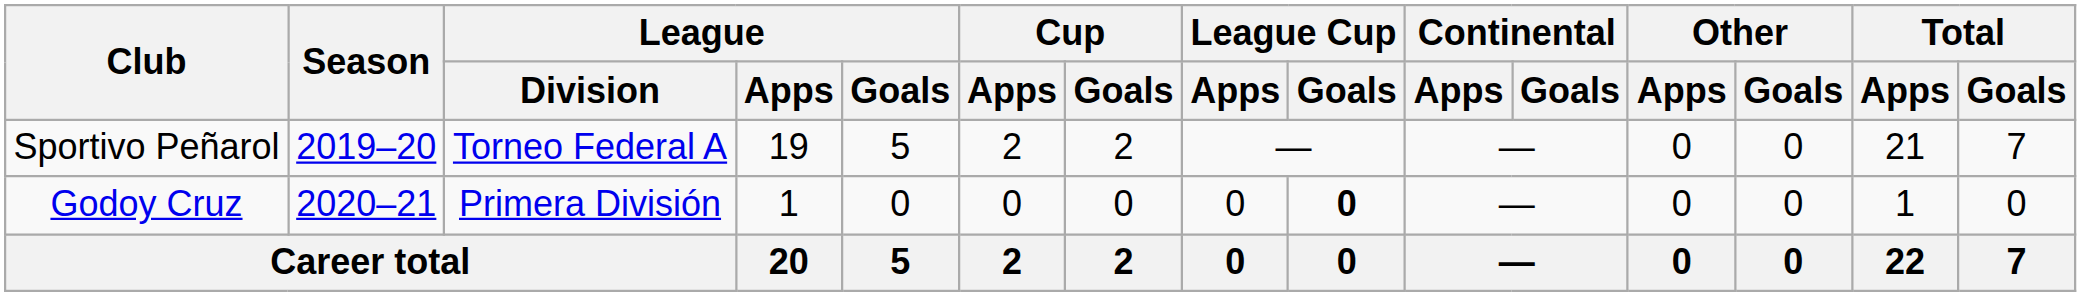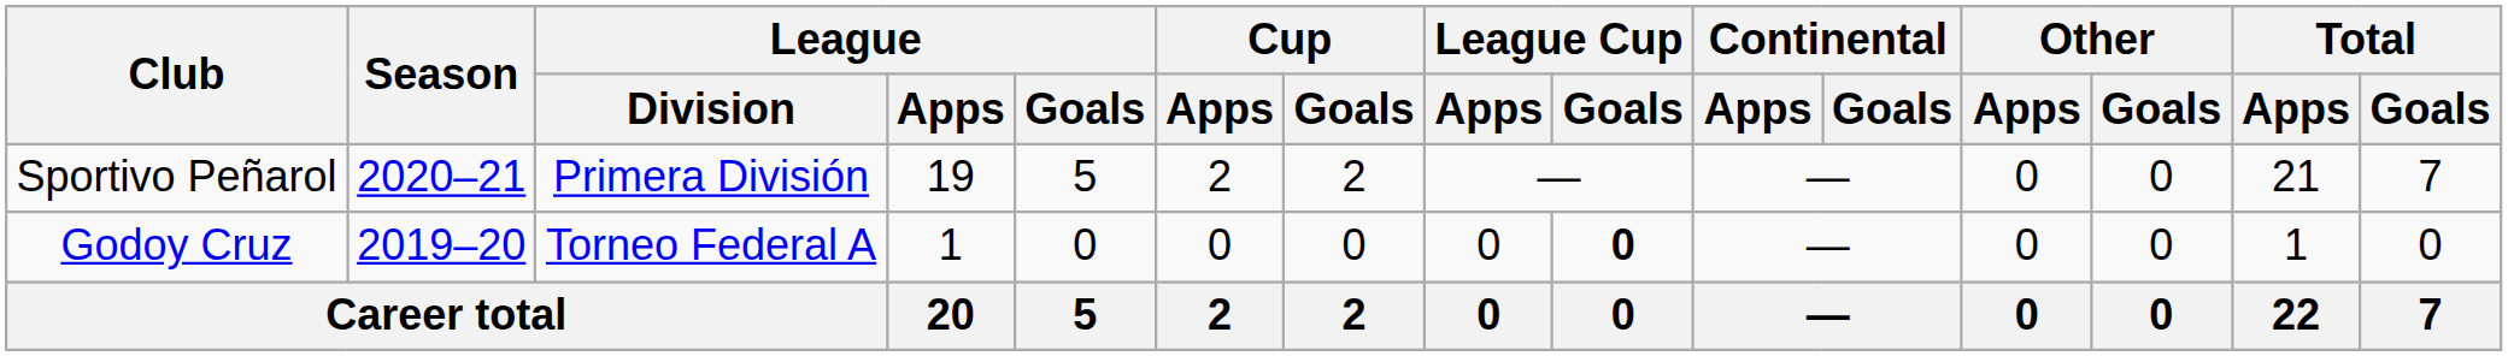 <table class="wikitable" style="text-align:center">
 <tr>
 <th rowspan="2">Club</th>
 <th rowspan="2">Season</th>
 <th colspan="3">League</th>
 <th colspan="2">Cup</th>
 <th colspan="2">League Cup</th>
 <th colspan="2">Continental</th>
 <th colspan="2">Other</th>
 <th colspan="2">Total</th>
 </tr>
 <tr>
 <th>Division</th>
 <th>Apps</th>
 <th>Goals</th>
 <th>Apps</th>
 <th>Goals</th>
 <th>Apps</th>
 <th>Goals</th>
 <th>Apps</th>
 <th>Goals</th>
 <th>Apps</th>
 <th>Goals</th>
 <th>Apps</th>
 <th>Goals</th>
 </tr>
 <tr>
 <td rowspan="1">Sportivo Peñarol</td>
-<td><a href='#'>2019–20</a></td>
-<td rowspan="1"><a href='#'>Torneo Federal A</a></td>
+<td><a href='#'>2020–21</a></td>
+<td rowspan="1"><a href='#'>Primera División</a></td>
 <td>19</td>
 <td>5</td>
 <td>2</td>
 <td>2</td>
 <td colspan="2">—</td>
 <td colspan="2">—</td>
 <td>0</td>
 <td>0</td>
 <td>21</td>
 <td>7</td>
 </tr>
 <tr>
 <td rowspan="1"><a href='#'>Godoy Cruz</a></td>
-<td><a href='#'>2020–21</a></td>
-<td rowspan="1"><a href='#'>Primera División</a></td>
+<td><a href='#'>2019–20</a></td>
+<td rowspan="1"><a href='#'>Torneo Federal A</a></td>
 <td>1</td>
 <td>0</td>
 <td>0</td>
 <td>0</td>
 <td>0</td>
 <td><strong>0</strong></td>
 <td colspan="2">—</td>
 <td>0</td>
 <td>0</td>
 <td>1</td>
 <td>0</td>
 </tr>
 <tr>
 <th colspan="3">Career total</th>
 <th>20</th>
 <th>5</th>
 <th>2</th>
 <th>2</th>
 <th>0</th>
 <th>0</th>
 <th colspan="2">—</th>
 <th>0</th>
 <th>0</th>
 <th>22</th>
 <th>7</th>
 </tr>
 </table>
